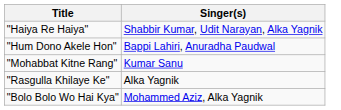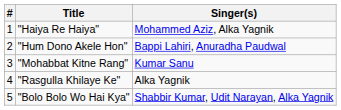 <table class="wikitable" style="font-size:95%;">
 <tr>
+<th>#</th>
 <th>Title</th>
 <th>Singer(s)</th>
 </tr>
 <tr>
+<td>1</td>
 <td>"Haiya Re Haiya"</td>
-<td><a href='#'>Shabbir Kumar</a>, <a href='#'>Udit Narayan</a>, <a href='#'>Alka Yagnik</a></td>
+<td><a href='#'>Mohammed Aziz</a>, Alka Yagnik</td>
 </tr>
 <tr>
+<td>2</td>
 <td>"Hum Dono Akele Hon"</td>
 <td><a href='#'>Bappi Lahiri</a>, <a href='#'>Anuradha Paudwal</a></td>
 </tr>
 <tr>
+<td>3</td>
 <td>"Mohabbat Kitne Rang"</td>
 <td><a href='#'>Kumar Sanu</a></td>
 </tr>
 <tr>
+<td>4</td>
 <td>"Rasgulla Khilaye Ke"</td>
 <td>Alka Yagnik</td>
 </tr>
 <tr>
+<td>5</td>
 <td>"Bolo Bolo Wo Hai Kya"</td>
-<td><a href='#'>Mohammed Aziz</a>, Alka Yagnik</td>
+<td><a href='#'>Shabbir Kumar</a>, <a href='#'>Udit Narayan</a>, <a href='#'>Alka Yagnik</a></td>
 </tr>
 </table>
